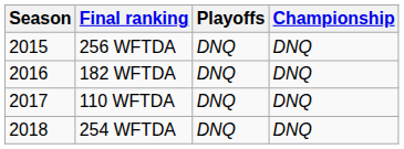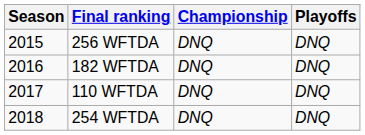 <table class="wikitable sortable">
 <tr>
 <th>Season</th>
 <th><a href='#'>Final ranking</a></th>
+<th><a href='#'>Championship</a></th>
 <th>Playoffs</th>
-<th><a href='#'>Championship</a></th>
 </tr>
 <tr>
 <td>2015</td>
 <td>256 WFTDA</td>
 <td><em>DNQ</em></td>
 <td><em>DNQ</em></td>
 </tr>
 <tr>
 <td>2016</td>
 <td>182 WFTDA</td>
 <td><em>DNQ</em></td>
 <td><em>DNQ</em></td>
 </tr>
 <tr>
 <td>2017</td>
 <td>110 WFTDA</td>
 <td><em>DNQ</em></td>
 <td><em>DNQ</em></td>
 </tr>
 <tr>
 <td>2018</td>
 <td>254 WFTDA</td>
 <td><em>DNQ</em></td>
 <td><em>DNQ</em></td>
 </tr>
 </table>
